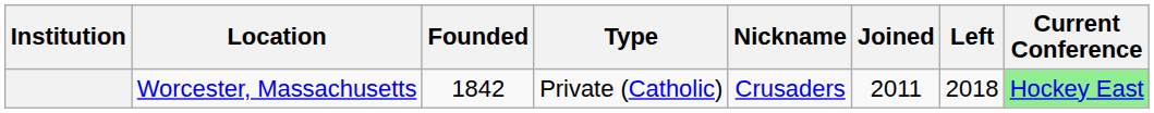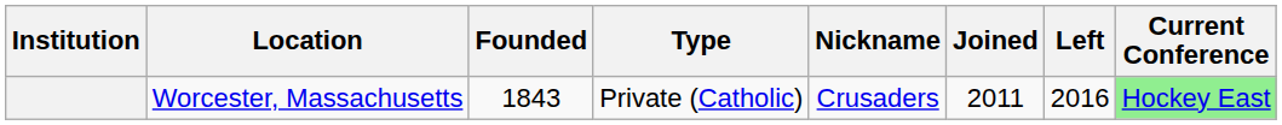 <table class="wikitable sortable" style="text-align:center">
 <tr>
 <th>Institution</th>
 <th>Location</th>
 <th>Founded</th>
 <th>Type</th>
 <th>Nickname</th>
 <th>Joined</th>
 <th>Left</th>
 <th>Current<br>Conference</th>
 </tr>
 <tr>
 <th></th>
 <td><a href='#'>Worcester, Massachusetts</a></td>
-<td>1842</td>
+<td>1843</td>
 <td>Private (<a href='#'>Catholic</a>)</td>
 <td><a href='#'>Crusaders</a></td>
 <td>2011</td>
-<td>2018</td>
+<td>2016</td>
 <td style="background: lightgreen;"><a href='#'>Hockey East</a></td>
 </tr>
 </table>
